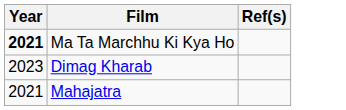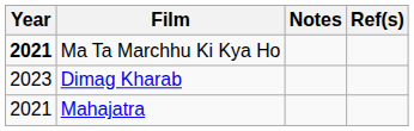 <table class="wikitable">
 <tr>
 <th>Year</th>
 <th>Film</th>
+<th>Notes</th>
 <th>Ref(s)</th>
 </tr>
 <tr>
 <td><strong>2021</strong></td>
 <td>Ma Ta Marchhu Ki Kya Ho</td>
 <td></td>
+<td></td>
 </tr>
 <tr>
 <td>2023</td>
 <td><a href='#'>Dimag Kharab</a></td>
+<td></td>
 <td></td>
 </tr>
 <tr>
 <td>2021</td>
 <td><a href='#'>Mahajatra</a></td>
 <td></td>
+<td></td>
 </tr>
 </table>
